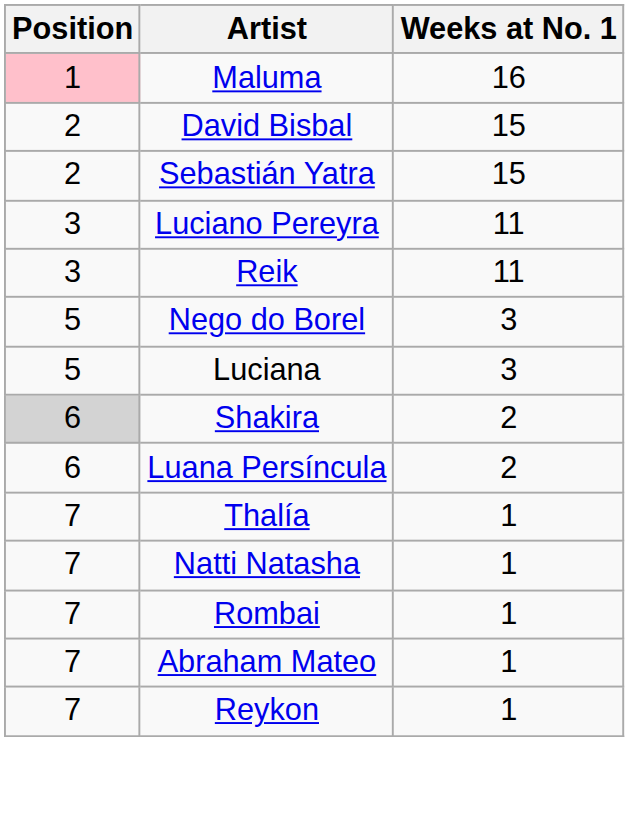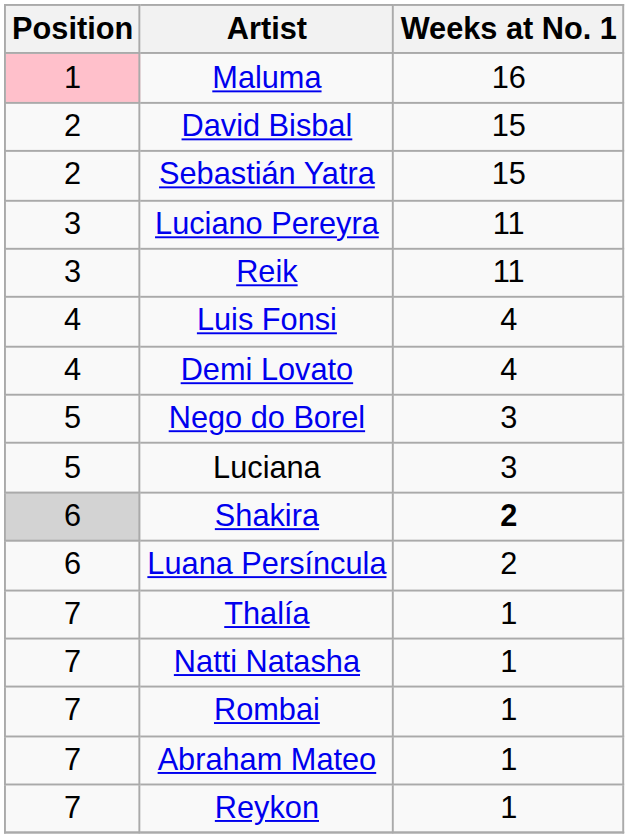 <table class="wikitable plainrowheaders" style="text-align:center;">
 <tr>
 <th scope="col">Position</th>
 <th scope="col">Artist</th>
 <th scope="col">Weeks at No. 1</th>
 </tr>
 <tr>
 <td style="background: pink;">1</td>
 <td><a href='#'>Maluma</a></td>
 <td>16</td>
 </tr>
 <tr>
 <td>2</td>
 <td><a href='#'>David Bisbal</a></td>
 <td>15</td>
 </tr>
 <tr>
 <td>2</td>
 <td><a href='#'>Sebastián Yatra</a></td>
 <td>15</td>
 </tr>
 <tr>
 <td>3</td>
 <td><a href='#'>Luciano Pereyra</a></td>
 <td>11</td>
 </tr>
 <tr>
 <td>3</td>
 <td><a href='#'>Reik</a></td>
 <td>11</td>
 </tr>
 <tr>
+<td>4</td>
+<td><a href='#'>Luis Fonsi</a></td>
+<td>4</td>
+</tr>
+<tr>
+<td>4</td>
+<td><a href='#'>Demi Lovato</a></td>
+<td>4</td>
+</tr>
+<tr>
 <td>5</td>
 <td><a href='#'>Nego do Borel</a></td>
 <td>3</td>
 </tr>
 <tr>
 <td>5</td>
 <td>Luciana</td>
 <td>3</td>
 </tr>
 <tr>
 <td style="background: lightgrey;">6</td>
 <td><a href='#'>Shakira</a></td>
-<td>2</td>
+<td><strong>2</strong></td>
 </tr>
 <tr>
 <td>6</td>
 <td><a href='#'>Luana Persíncula</a></td>
 <td>2</td>
 </tr>
 <tr>
 <td>7</td>
 <td><a href='#'>Thalía</a></td>
 <td>1</td>
 </tr>
 <tr>
 <td>7</td>
 <td><a href='#'>Natti Natasha</a></td>
 <td>1</td>
 </tr>
 <tr>
 <td>7</td>
 <td><a href='#'>Rombai</a></td>
 <td>1</td>
 </tr>
 <tr>
 <td>7</td>
 <td><a href='#'>Abraham Mateo</a></td>
 <td>1</td>
 </tr>
 <tr>
 <td>7</td>
 <td><a href='#'>Reykon</a></td>
 <td>1</td>
 </tr>
 <tr>
 </tr>
 </table>
